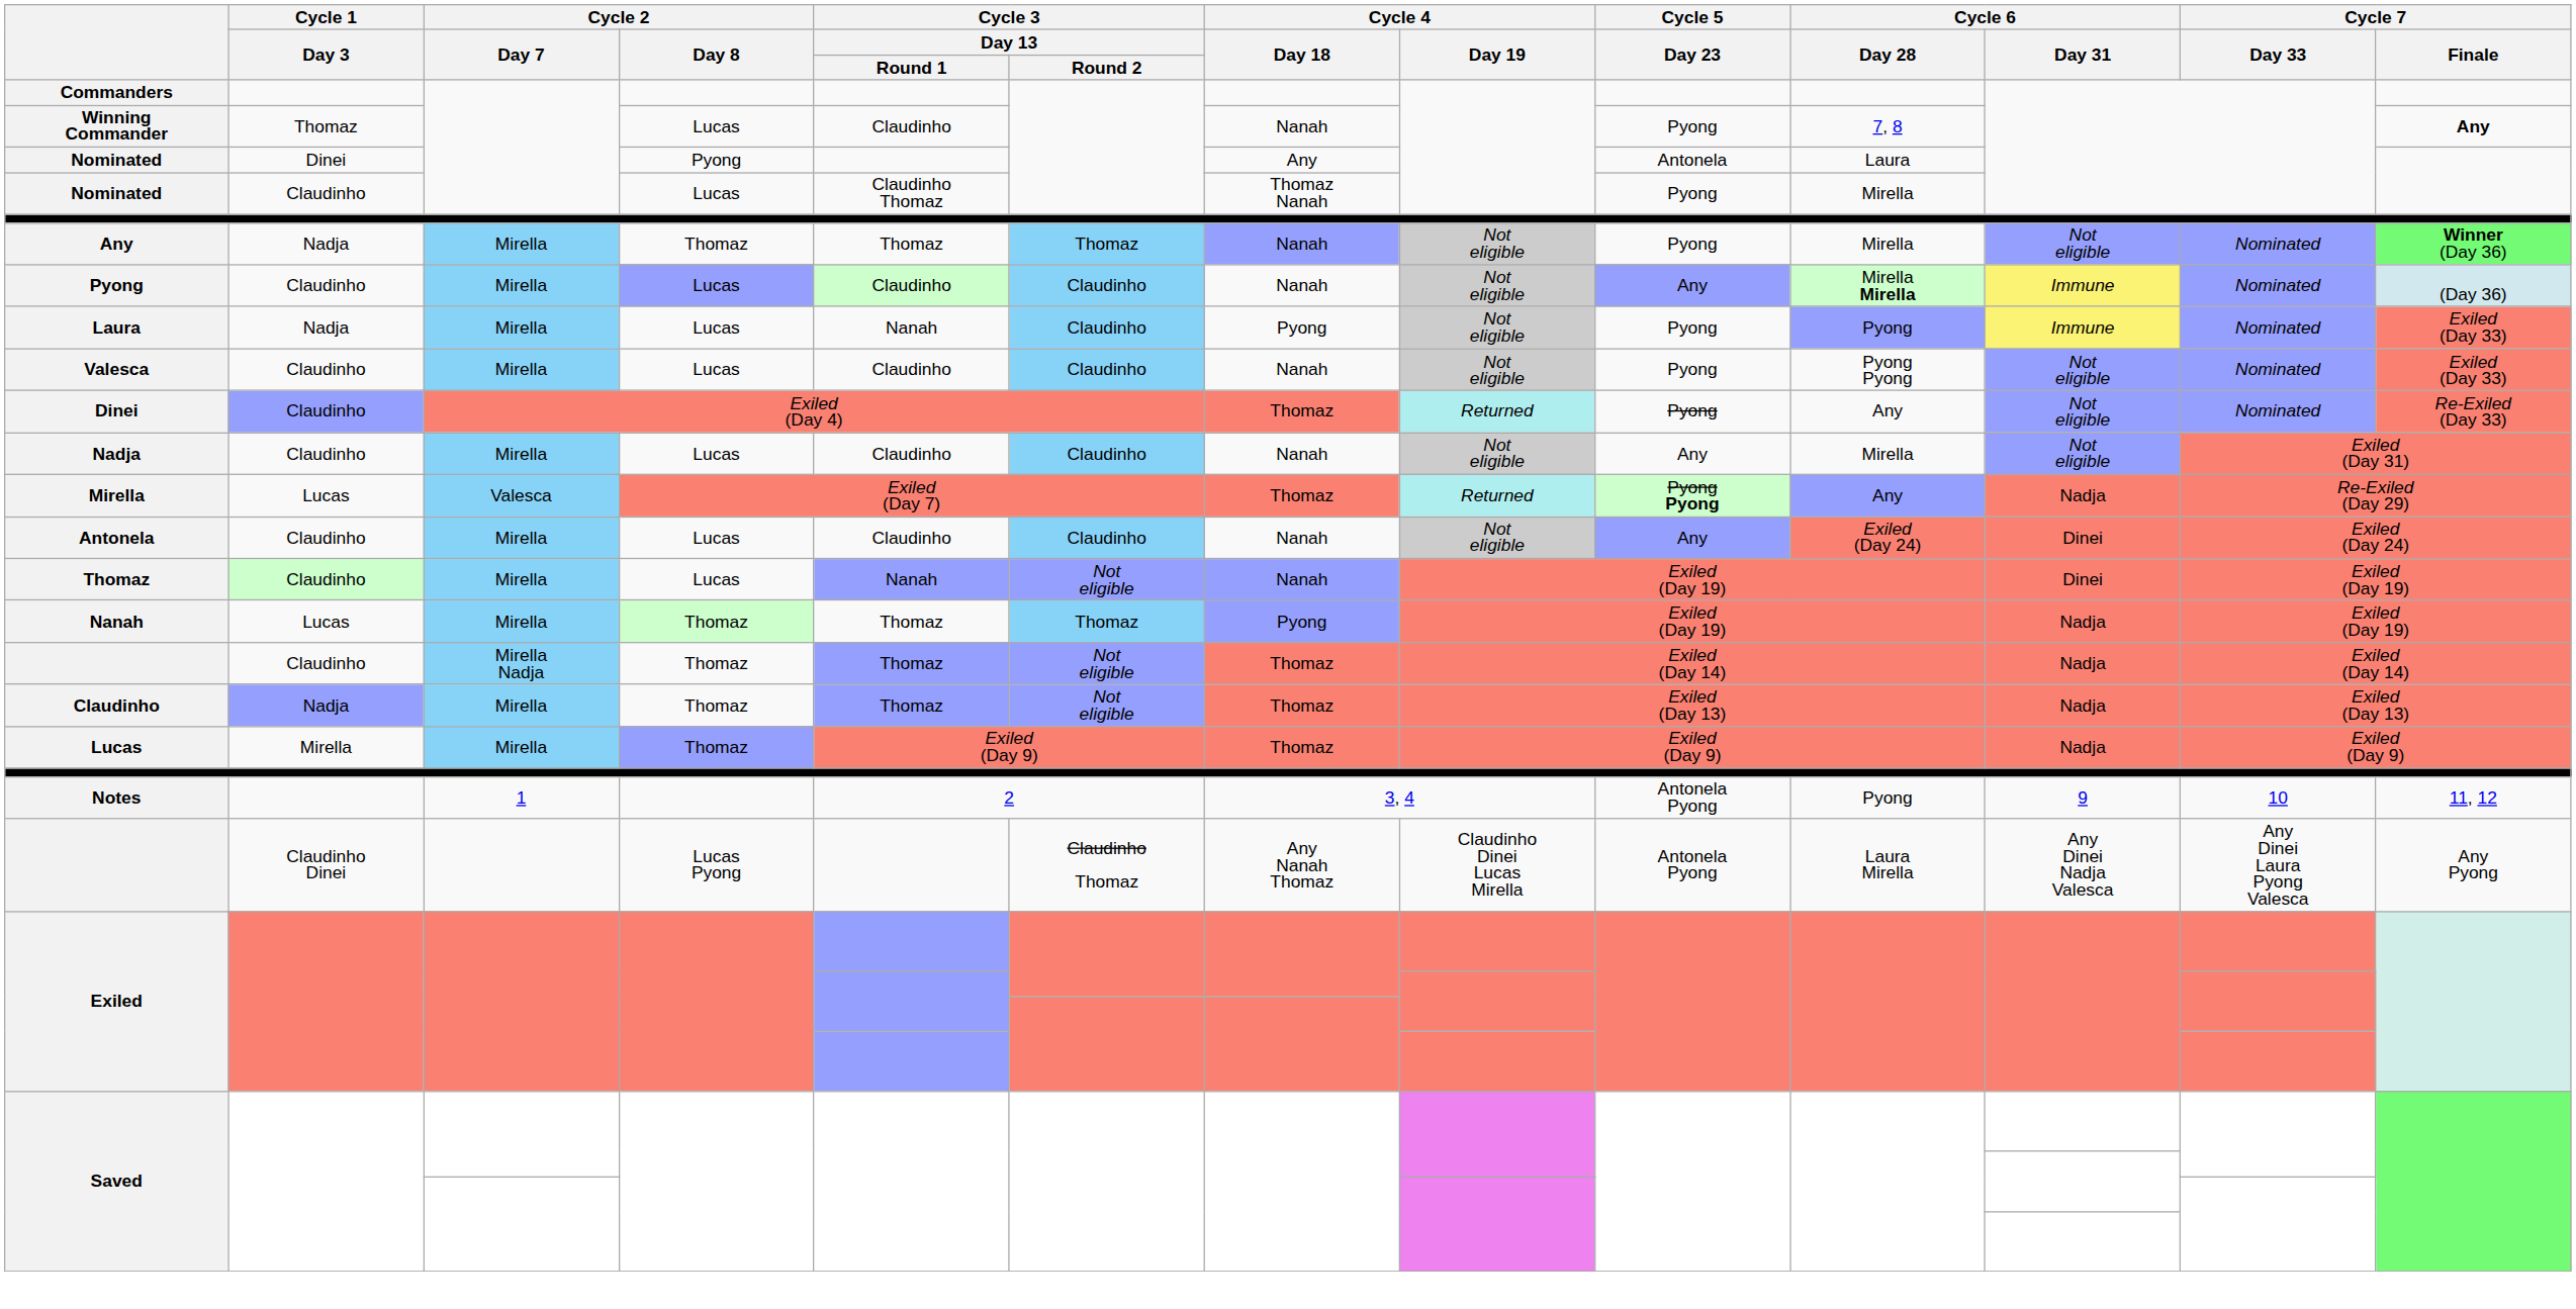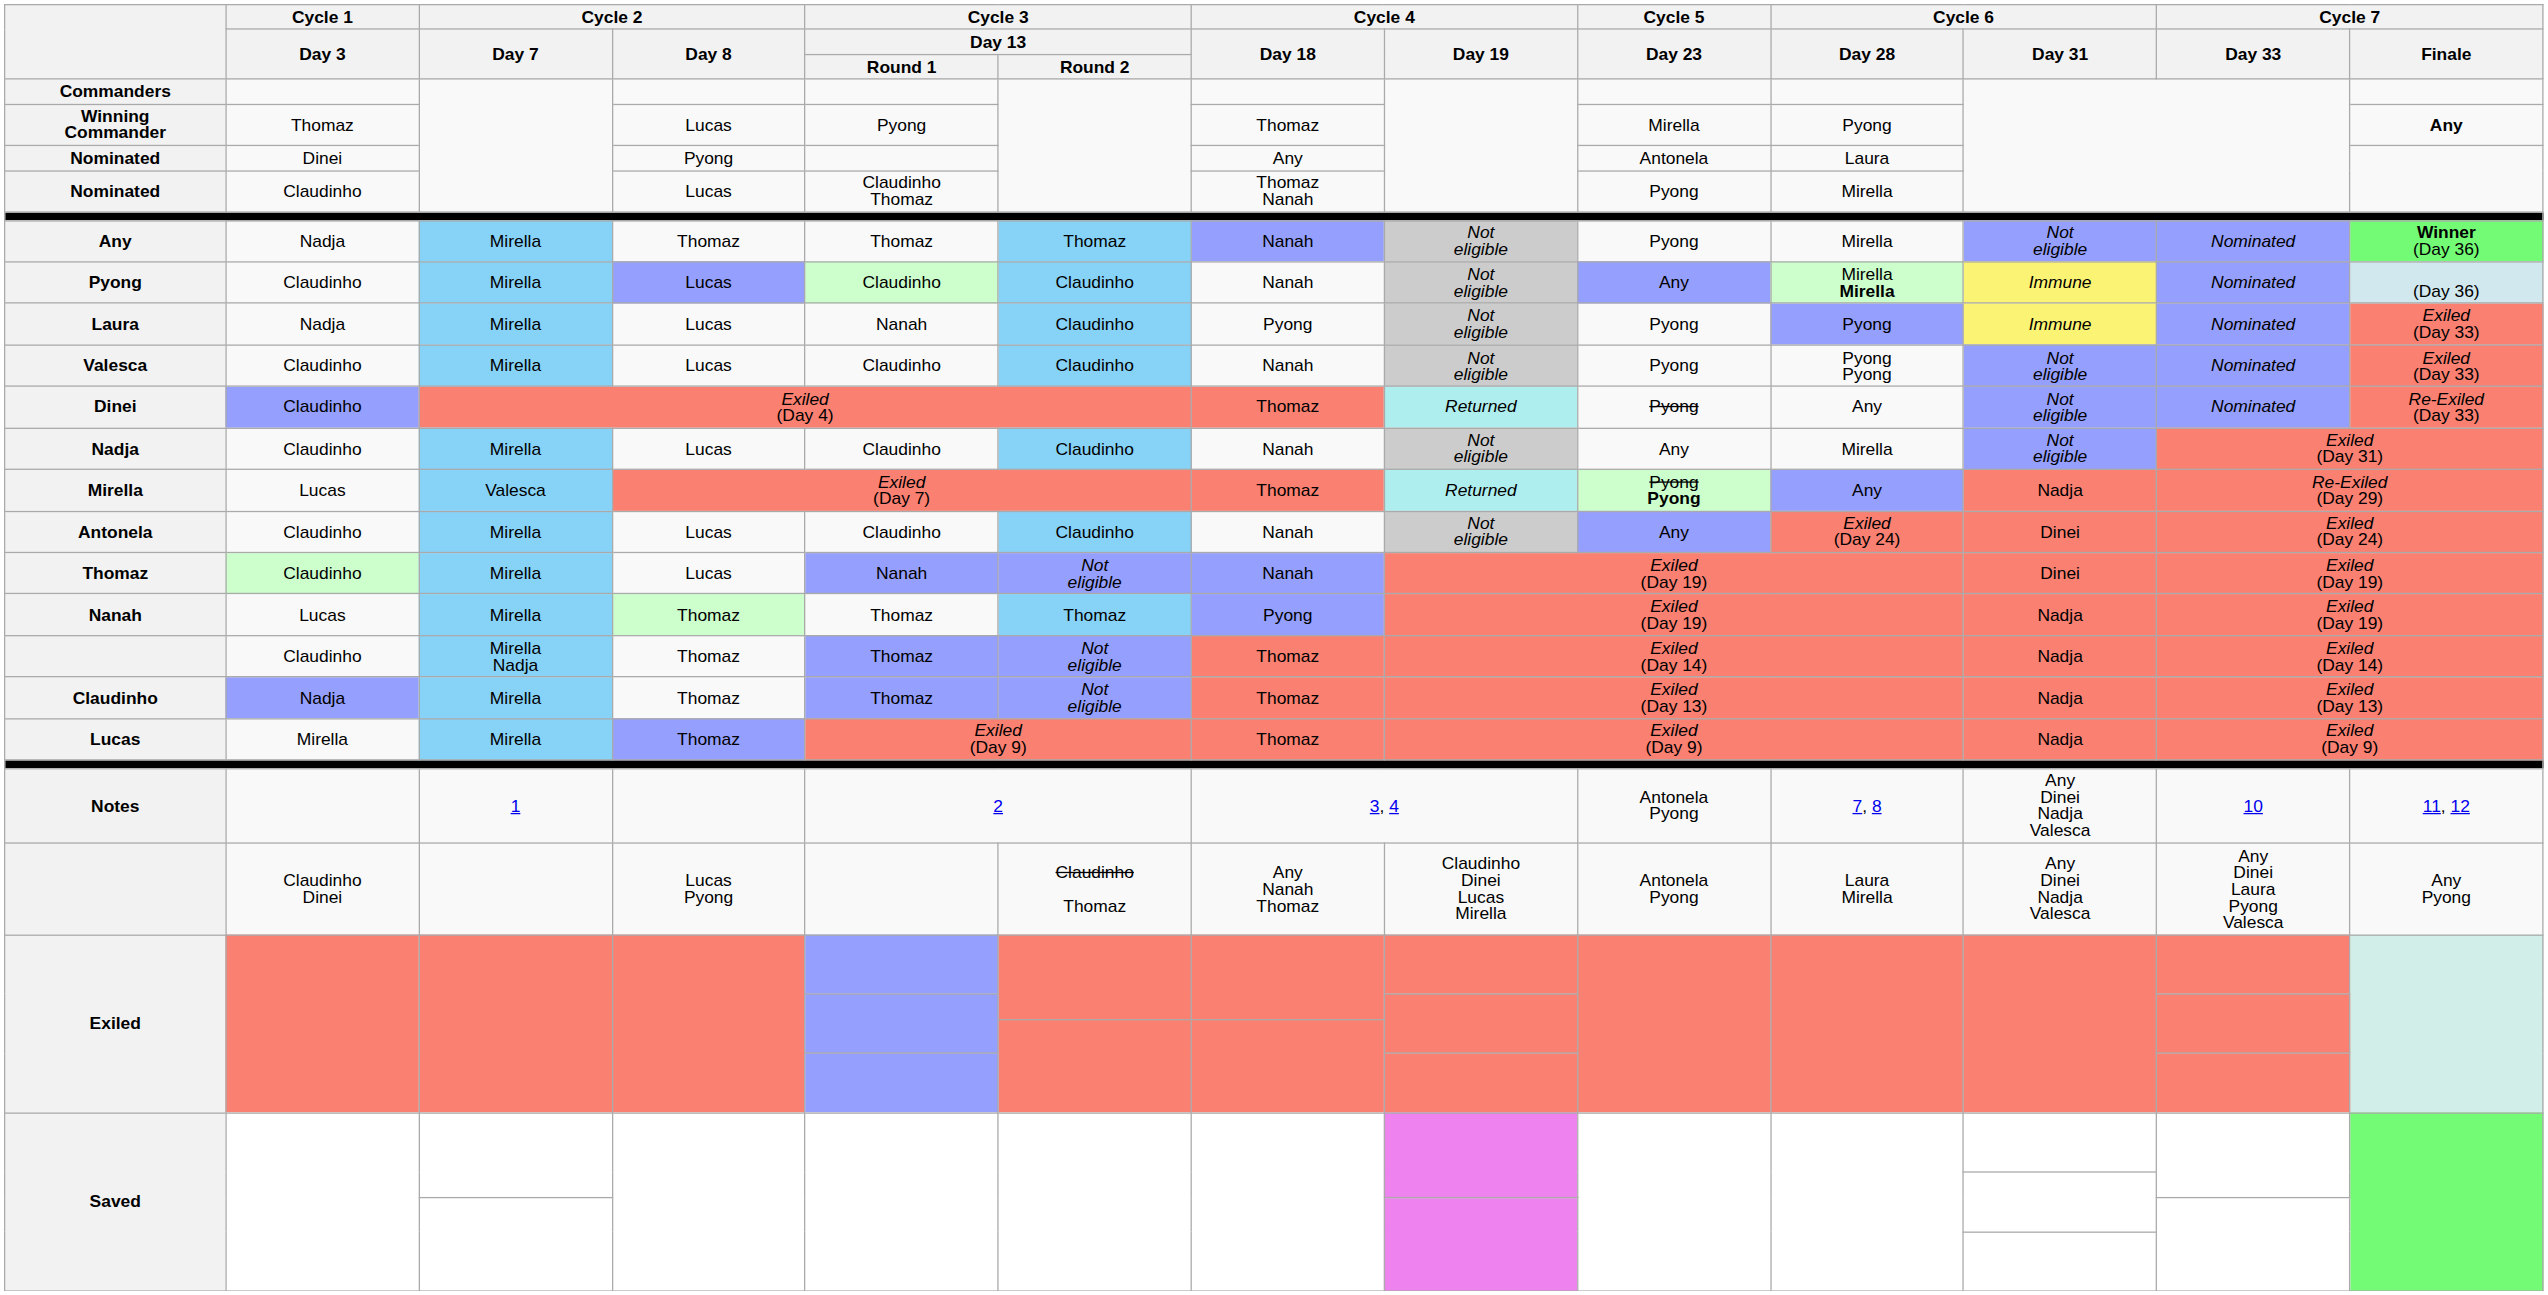 <table class="wikitable" style="width:100%; text-align:center; font-size:85%; line-height:13px">
 <tr>
 <th rowspan=3 width=075></th>
 <th>Cycle 1</th>
 <th colspan=2>Cycle 2</th>
 <th colspan=2>Cycle 3</th>
 <th colspan=2>Cycle 4</th>
 <th>Cycle 5</th>
 <th colspan=2>Cycle 6</th>
 <th colspan=2>Cycle 7</th>
 </tr>
 <tr>
 <th rowspan=2 width=075>Day 3</th>
 <th rowspan=2 width=075>Day 7</th>
 <th rowspan=2 width=075>Day 8</th>
 <th colspan=2 width=150>Day 13</th>
 <th rowspan=2 width=075>Day 18</th>
 <th rowspan=2 width=075>Day 19</th>
 <th rowspan=2 width=075>Day 23</th>
 <th rowspan=2 width=075>Day 28</th>
 <th rowspan=2 width=075>Day 31</th>
 <th rowspan=2 width=075>Day 33</th>
 <th rowspan=2 width=075>Finale</th>
 </tr>
 <tr>
 <th width=75>Round 1</th>
 <th width=75>Round 2</th>
 </tr>
 <tr>
 <th>Commanders</th>
 <td><br></td>
 <td rowspan="4"></td>
 <td><br></td>
 <td><br></td>
 <td rowspan="4"></td>
 <td><br></td>
 <td rowspan="4"></td>
 <td><br></td>
 <td><br></td>
 <td colspan="2" rowspan="4"></td>
 <td><br></td>
 </tr>
 <tr>
 <th>Winning<br>Commander</th>
 <td>Thomaz</td>
 <td>Lucas</td>
-<td>Claudinho</td>
-<td>Nanah</td>
 <td>Pyong</td>
-<td><a href='#'>7</a>, <a href='#'>8</a></td>
+<td>Thomaz</td>
+<td>Mirella</td>
+<td>Pyong</td>
 <td><strong>Any</strong></td>
 </tr>
 <tr>
 <th>Nominated<br></th>
 <td>Dinei</td>
 <td>Pyong</td>
 <td></td>
 <td>Any</td>
 <td>Antonela</td>
 <td>Laura</td>
 <td rowspan=2></td>
 </tr>
 <tr>
 <th>Nominated<br></th>
 <td>Claudinho</td>
 <td>Lucas</td>
 <td>Claudinho<br>Thomaz</td>
 <td>Thomaz<br>Nanah</td>
 <td>Pyong</td>
 <td>Mirella</td>
 </tr>
 <tr>
 <td colspan="13" bgcolor="000000"></td>
 </tr>
 <tr>
 <th>Any</th>
 <td>Nadja</td>
 <td bgcolor=87D3F8>Mirella</td>
 <td>Thomaz</td>
 <td>Thomaz</td>
 <td bgcolor=87D3F8>Thomaz</td>
 <td bgcolor=959FFD>Nanah</td>
 <td bgcolor=CCCCCC><em>Not<br>eligible</em></td>
 <td>Pyong</td>
 <td>Mirella</td>
 <td bgcolor=959FFD><em>Not<br>eligible</em></td>
 <td bgcolor=959FFD><em>Nominated</em></td>
 <td bgcolor=73FB76><strong>Winner</strong><br>(Day 36)</td>
 </tr>
 <tr>
 <th>Pyong</th>
 <td>Claudinho</td>
 <td bgcolor=87D3F8>Mirella</td>
 <td bgcolor=959FFD>Lucas</td>
 <td bgcolor=CCFFCC>Claudinho</td>
 <td bgcolor=87D3F8>Claudinho</td>
 <td>Nanah</td>
 <td bgcolor=CCCCCC><em>Not<br>eligible</em></td>
 <td bgcolor=959FFD>Any</td>
 <td bgcolor=CCFFCC>Mirella<br><strong>Mirella</strong></td>
 <td bgcolor=FBF373><em>Immune</em></td>
 <td bgcolor=959FFD><em>Nominated</em></td>
 <td bgcolor=D1E8EF><br>(Day 36)</td>
 </tr>
 <tr>
 <th>Laura</th>
 <td>Nadja</td>
 <td bgcolor=87D3F8>Mirella</td>
 <td>Lucas</td>
 <td>Nanah</td>
 <td bgcolor=87D3F8>Claudinho</td>
 <td>Pyong</td>
 <td bgcolor=CCCCCC><em>Not<br>eligible</em></td>
 <td>Pyong</td>
 <td bgcolor=959FFD>Pyong</td>
 <td bgcolor=FBF373><em>Immune</em></td>
 <td bgcolor=959FFD><em>Nominated</em></td>
 <td bgcolor=FA8072><em>Exiled</em><br>(Day 33)</td>
 </tr>
 <tr>
 <th>Valesca</th>
 <td>Claudinho</td>
 <td bgcolor=87D3F8>Mirella</td>
 <td>Lucas</td>
 <td>Claudinho</td>
 <td bgcolor=87D3F8>Claudinho</td>
 <td>Nanah</td>
 <td bgcolor=CCCCCC><em>Not<br>eligible</em></td>
 <td>Pyong</td>
 <td>Pyong<br>Pyong</td>
 <td bgcolor=959FFD><em>Not<br>eligible</em></td>
 <td bgcolor=959FFD><em>Nominated</em></td>
 <td bgcolor=FA8072><em>Exiled</em><br>(Day 33)</td>
 </tr>
 <tr>
 <th>Dinei</th>
 <td bgcolor=959FFD>Claudinho</td>
 <td bgcolor=FA8072 colspan=4><em>Exiled</em><br>(Day 4)</td>
 <td bgcolor=FA8072>Thomaz</td>
 <td bgcolor=AFEEEE><em>Returned</em></td>
 <td><s>Pyong</s></td>
 <td>Any</td>
 <td bgcolor=959FFD><em>Not<br>eligible</em></td>
 <td bgcolor=959FFD><em>Nominated</em></td>
 <td bgcolor=FA8072><em>Re-Exiled</em><br>(Day 33)</td>
 </tr>
 <tr>
 <th>Nadja</th>
 <td>Claudinho</td>
 <td bgcolor=87D3F8>Mirella</td>
 <td>Lucas</td>
 <td>Claudinho</td>
 <td bgcolor=87D3F8>Claudinho</td>
 <td>Nanah</td>
 <td bgcolor=CCCCCC><em>Not<br>eligible</em></td>
 <td>Any</td>
 <td>Mirella</td>
 <td bgcolor=959FFD><em>Not<br>eligible</em></td>
 <td bgcolor=FA8072 colspan=2><em>Exiled</em><br>(Day 31)</td>
 </tr>
 <tr>
 <th>Mirella</th>
 <td>Lucas</td>
 <td bgcolor=87D3F8>Valesca</td>
 <td bgcolor=FA8072 colspan=3><em>Exiled</em><br>(Day 7)</td>
 <td bgcolor=FA8072>Thomaz</td>
 <td bgcolor=AFEEEE><em>Returned</em></td>
 <td bgcolor=CCFFCC><s>Pyong</s><br><strong>Pyong</strong></td>
 <td bgcolor=959FFD>Any</td>
 <td bgcolor=FA8072>Nadja</td>
 <td bgcolor=FA8072 colspan=2><em>Re-Exiled</em><br>(Day 29)</td>
 </tr>
 <tr>
 <th>Antonela</th>
 <td>Claudinho</td>
 <td bgcolor=87D3F8>Mirella</td>
 <td>Lucas</td>
 <td>Claudinho</td>
 <td bgcolor=87D3F8>Claudinho</td>
 <td>Nanah</td>
 <td bgcolor=CCCCCC><em>Not<br>eligible</em></td>
 <td bgcolor=959FFD>Any</td>
 <td bgcolor=FA8072><em>Exiled</em><br>(Day 24)</td>
 <td bgcolor=FA8072>Dinei</td>
 <td bgcolor=FA8072 colspan=2><em>Exiled</em><br>(Day 24)</td>
 </tr>
 <tr>
 <th>Thomaz</th>
 <td bgcolor=CCFFCC>Claudinho</td>
 <td bgcolor=87D3F8>Mirella</td>
 <td>Lucas</td>
 <td bgcolor=959FFD>Nanah</td>
 <td bgcolor=959FFD><em>Not<br>eligible</em></td>
 <td bgcolor=959FFD>Nanah</td>
 <td bgcolor=FA8072 colspan=3><em>Exiled</em><br>(Day 19)</td>
 <td bgcolor=FA8072>Dinei</td>
 <td bgcolor=FA8072 colspan=2><em>Exiled</em><br>(Day 19)</td>
 </tr>
 <tr>
 <th>Nanah</th>
 <td>Lucas</td>
 <td bgcolor=87D3F8>Mirella</td>
 <td bgcolor=CCFFCC>Thomaz</td>
 <td>Thomaz</td>
 <td bgcolor=87D3F8>Thomaz</td>
 <td bgcolor=959FFD>Pyong</td>
 <td bgcolor=FA8072 colspan=3><em>Exiled</em><br>(Day 19)</td>
 <td bgcolor=FA8072>Nadja</td>
 <td bgcolor=FA8072 colspan=2><em>Exiled</em><br>(Day 19)</td>
 </tr>
 <tr>
 <th></th>
 <td>Claudinho</td>
 <td bgcolor=87D3F8>Mirella<br>Nadja</td>
 <td>Thomaz</td>
 <td bgcolor=959FFD>Thomaz</td>
 <td bgcolor=959FFD><em>Not<br>eligible</em></td>
 <td bgcolor=FA8072>Thomaz</td>
 <td bgcolor=FA8072 colspan=3><em>Exiled</em><br>(Day 14)</td>
 <td bgcolor=FA8072>Nadja</td>
 <td bgcolor=FA8072 colspan=2><em>Exiled</em><br>(Day 14)</td>
 </tr>
 <tr>
 <th>Claudinho</th>
 <td bgcolor=959FFD>Nadja</td>
 <td bgcolor=87D3F8>Mirella</td>
 <td>Thomaz</td>
 <td bgcolor=959FFD>Thomaz</td>
 <td bgcolor=959FFD><em>Not<br>eligible</em></td>
 <td bgcolor=FA8072>Thomaz</td>
 <td bgcolor=FA8072 colspan=3><em>Exiled</em><br>(Day 13)</td>
 <td bgcolor=FA8072>Nadja</td>
 <td bgcolor=FA8072 colspan=2><em>Exiled</em><br>(Day 13)</td>
 </tr>
 <tr>
 <th>Lucas</th>
 <td>Mirella</td>
 <td bgcolor=87D3F8>Mirella</td>
 <td bgcolor=959FFD>Thomaz</td>
 <td bgcolor=FA8072 colspan=2><em>Exiled</em><br>(Day 9)</td>
 <td bgcolor=FA8072>Thomaz</td>
 <td bgcolor=FA8072 colspan=3><em>Exiled</em><br>(Day 9)</td>
 <td bgcolor=FA8072>Nadja</td>
 <td bgcolor=FA8072 colspan=2><em>Exiled</em><br>(Day 9)</td>
 </tr>
 <tr>
 <td colspan="13" bgcolor="000000"></td>
 </tr>
 <tr>
 <th>Notes</th>
 <td></td>
 <td><a href='#'>1</a></td>
 <td></td>
 <td colspan=2><a href='#'>2</a></td>
 <td colspan=2><a href='#'>3</a>, <a href='#'>4</a></td>
 <td>Antonela<br>Pyong</td>
-<td>Pyong</td>
-<td><a href='#'>9</a></td>
+<td><a href='#'>7</a>, <a href='#'>8</a></td>
+<td>Any<br>Dinei<br>Nadja<br>Valesca</td>
 <td><a href='#'>10</a></td>
 <td><a href='#'>11</a>, <a href='#'>12</a></td>
 </tr>
 <tr>
 <th></th>
 <td>Claudinho<br>Dinei</td>
 <td></td>
 <td>Lucas<br>Pyong</td>
 <td></td>
 <td><s>Claudinho</s><br><br>Thomaz</td>
 <td>Any<br>Nanah<br>Thomaz</td>
 <td>Claudinho<br>Dinei<br>Lucas<br>Mirella<br></td>
 <td>Antonela<br>Pyong</td>
 <td>Laura<br>Mirella</td>
 <td>Any<br>Dinei<br>Nadja<br>Valesca</td>
 <td>Any<br>Dinei<br>Laura<br>Pyong<br>Valesca</td>
 <td>Any<br>Pyong</td>
 </tr>
 <tr>
 <th style="height:120px" rowspan=4>Exiled</th>
 <td style="height:120px" rowspan=4 bgcolor=FA8072></td>
 <td style="height:120px" rowspan=4 bgcolor=FA8072></td>
 <td style="height:120px" rowspan=4 bgcolor=FA8072></td>
 <td style="height:40px" rowspan=1 bgcolor=959FFD></td>
 <td style="height:60px" rowspan=2 bgcolor=FA8072></td>
 <td style="height:60px" rowspan=2 bgcolor=FA8072></td>
 <td style="height:40px" rowspan=1 bgcolor=FA8072></td>
 <td style="height:120px" rowspan=4 bgcolor=FA8072></td>
 <td style="height:120px" rowspan=4 bgcolor=FA8072></td>
 <td style="height:120px" rowspan=4 bgcolor=FA8072></td>
 <td style="height:40px" rowspan=1 bgcolor=FA8072></td>
 <td style="height:120px" rowspan=4 bgcolor=D1EFE8></td>
 </tr>
 <tr>
 <td style="height:40px" rowspan=2 bgcolor=959FFD></td>
 <td style="height:40px" rowspan=2 bgcolor=FA8072></td>
 <td style="height:40px" rowspan=2 bgcolor=FA8072></td>
 </tr>
 <tr>
 <td style="height:60px" rowspan=2 bgcolor=FA8072></td>
 <td style="height:60px" rowspan=2 bgcolor=FA8072></td>
 </tr>
 <tr>
 <td style="height:40px" rowspan=1 bgcolor=959FFD></td>
 <td style="height:40px" rowspan=1 bgcolor=FA8072></td>
 <td style="height:40px" rowspan=1 bgcolor=FA8072></td>
 </tr>
 <tr>
 <th style="height:120px" rowspan=4>Saved</th>
 <td style="height:120px" rowspan=4 bgcolor=FFFFFF></td>
 <td style="height:60px" rowspan=2 bgcolor=FFFFFF></td>
 <td style="height:120px" rowspan=4 bgcolor=FFFFFF></td>
 <td style="height:120px" rowspan=4 bgcolor=FFFFFF></td>
 <td style="height:120px" rowspan=4 bgcolor=FFFFFF></td>
 <td style="height:120px" rowspan=4 bgcolor=FFFFFF></td>
 <td style="height:60px" rowspan=2 bgcolor=EE82EE></td>
 <td style="height:120px" rowspan=4 bgcolor=FFFFFF></td>
 <td style="height:120px" rowspan=4 bgcolor=FFFFFF></td>
 <td style="height:40px" rowspan=1 bgcolor=FFFFFF></td>
 <td style="height:60px" rowspan=2 bgcolor=FFFFFF></td>
 <td style="height:120px" rowspan=4 bgcolor=73FB76></td>
 </tr>
 <tr>
 <td style="height:40px" rowspan=2 bgcolor=FFFFFF></td>
 </tr>
 <tr>
 <td style="height:60px" rowspan=2 bgcolor=FFFFFF></td>
 <td style="height:60px" rowspan=2 bgcolor=EE82EE></td>
 <td style="height:60px" rowspan=2 bgcolor=FFFFFF></td>
 </tr>
 <tr>
 <td style="height:40px" rowspan=1 bgcolor=FFFFFF></td>
 </tr>
 </table>
